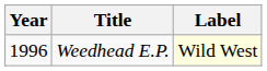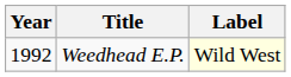 <table class="wikitable">
 <tr>
 <th>Year</th>
 <th>Title</th>
 <th>Label</th>
 </tr>
 <tr>
-<td>1996</td>
+<td>1992</td>
 <td><em>Weedhead E.P.</em></td>
 <td style="background: lightyellow;">Wild West</td>
 </tr>
 </table>
